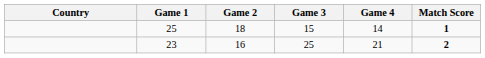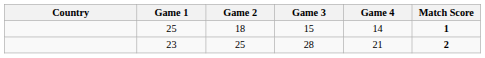 <table class=wikitable style="text-align:center">
 <tr>
 <th>Country</th>
 <th>Game 1</th>
 <th>Game 2</th>
 <th>Game 3</th>
 <th>Game 4</th>
 <th>Match Score</th>
 </tr>
 <tr>
 <td width=200></td>
 <td width=100>25</td>
 <td width=100>18</td>
 <td width=100>15</td>
 <td width=100>14</td>
 <td width=100><strong>1</strong></td>
 </tr>
 <tr>
 <td></td>
 <td>23</td>
-<td>16</td>
 <td>25</td>
+<td>28</td>
 <td>21</td>
 <td><strong>2</strong></td>
 </tr>
 </table>
